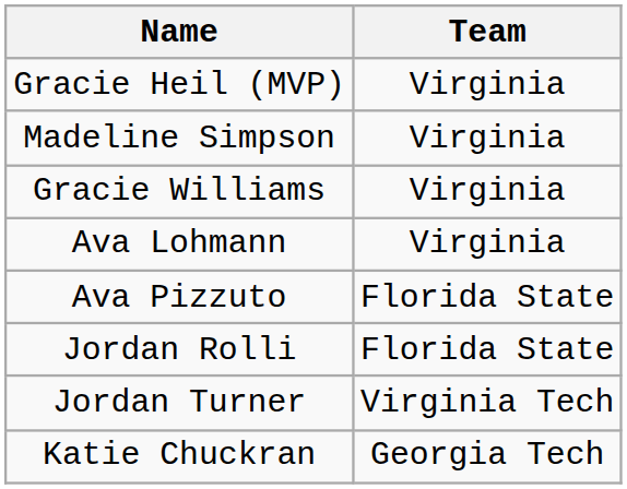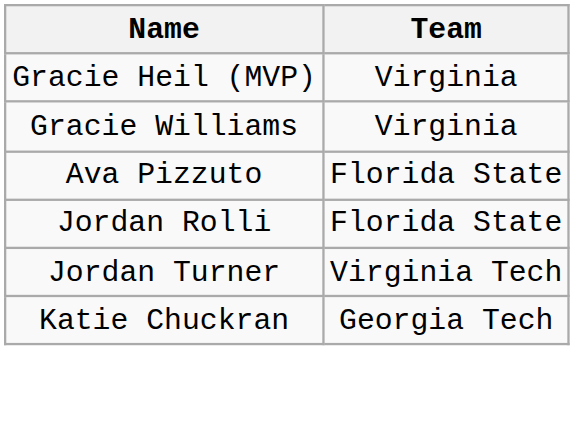 <table class="wikitable" style="text-align:center">
 <tr>
 <th>Name</th>
 <th>Team</th>
 </tr>
 <tr>
 <td>Gracie Heil (MVP)</td>
 <td>Virginia</td>
 </tr>
 <tr>
-<td>Madeline Simpson</td>
-<td>Virginia</td>
-</tr>
-<tr>
 <td>Gracie Williams</td>
-<td>Virginia</td>
-</tr>
-<tr>
-<td>Ava Lohmann</td>
 <td>Virginia</td>
 </tr>
 <tr>
 <td>Ava Pizzuto</td>
 <td>Florida State</td>
 </tr>
 <tr>
 <td>Jordan Rolli</td>
 <td>Florida State</td>
 </tr>
 <tr>
 <td>Jordan Turner</td>
 <td>Virginia Tech</td>
 </tr>
 <tr>
 <td>Katie Chuckran</td>
 <td>Georgia Tech</td>
 </tr>
 </table>
